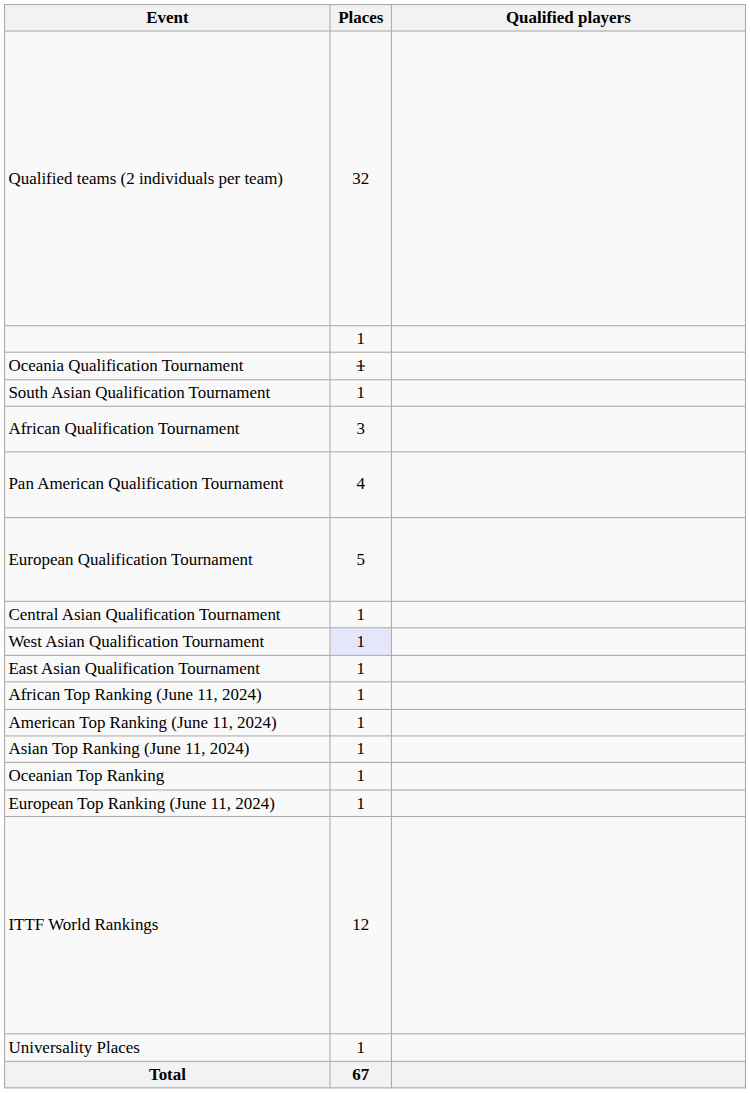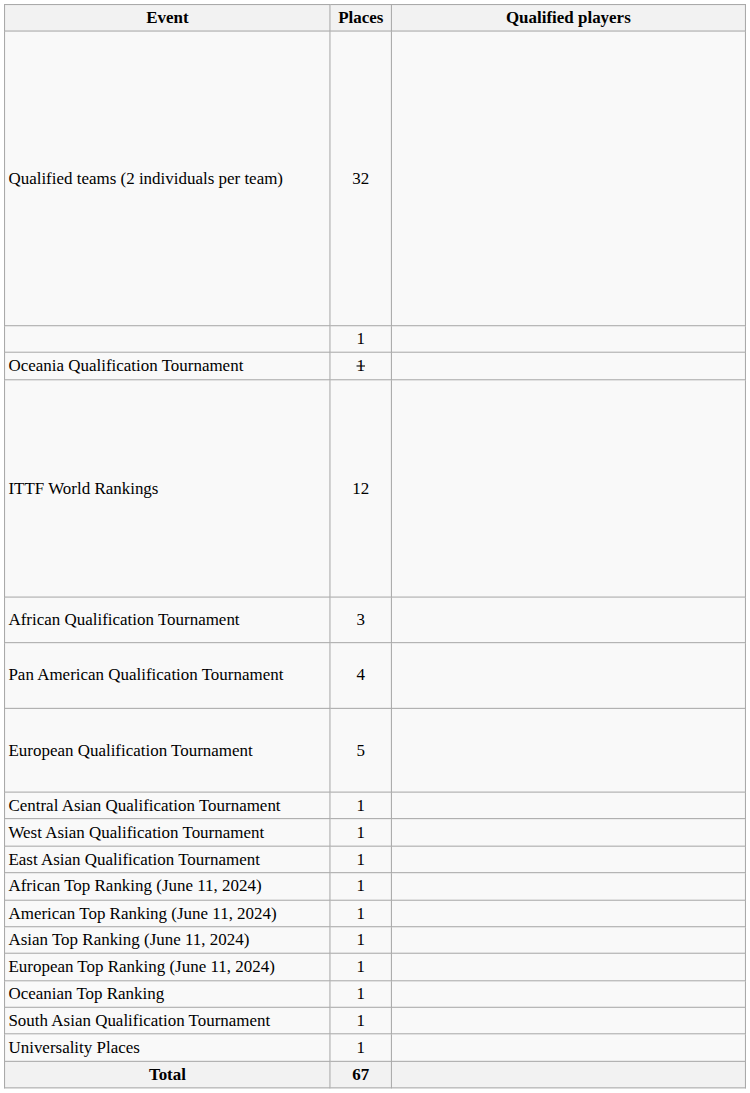 <table class="wikitable" style="text-align:left; font-size:100%" width=700>
 <tr>
 <th width=300>Event</th>
 <th width=50>Places</th>
 <th>Qualified players</th>
 </tr>
 <tr>
 <td>Qualified teams (2 individuals per team)</td>
 <td align=center>32</td>
 <td> <br> <br><br><br><br> <br><br><br><br><br> <br><br><br> <br><br></td>
 </tr>
 <tr>
 <td></td>
 <td align=center>1</td>
 <td></td>
 </tr>
 <tr>
 <td>Oceania Qualification Tournament</td>
 <td align=center><s>1</s></td>
 <td><s></s></td>
 </tr>
 <tr>
-<td>South Asian Qualification Tournament</td>
-<td align=center>1</td>
-<td></td>
+<td>ITTF World Rankings</td>
+<td align=center>12</td>
+<td><br><br><br><br><br><br><br><br><br><br><br></td>
 </tr>
 <tr>
 <td>African Qualification Tournament</td>
 <td align=center>3</td>
 <td><br><br></td>
 </tr>
 <tr>
 <td>Pan American Qualification Tournament</td>
 <td align=center>4</td>
 <td><br><br><br></td>
 </tr>
 <tr>
 <td>European Qualification Tournament</td>
 <td align=center>5</td>
 <td><br><br><br><br></td>
 </tr>
 <tr>
 <td>Central Asian Qualification Tournament</td>
 <td align=center>1</td>
 <td></td>
 </tr>
 <tr>
 <td>West Asian Qualification Tournament</td>
-<td align=center style="background: lavender;">1</td>
+<td align=center>1</td>
 <td></td>
 </tr>
 <tr>
 <td>East Asian Qualification Tournament</td>
 <td align=center>1</td>
 <td></td>
 </tr>
 <tr>
 <td>African Top Ranking (June 11, 2024)</td>
 <td align=center>1</td>
 <td></td>
 </tr>
 <tr>
 <td>American Top Ranking (June 11, 2024)</td>
 <td align=center>1</td>
 <td></td>
 </tr>
 <tr>
 <td>Asian Top Ranking (June 11, 2024)</td>
 <td align=center>1</td>
 <td></td>
 </tr>
 <tr>
+<td>European Top Ranking (June 11, 2024)</td>
+<td align=center>1</td>
+<td></td>
+</tr>
+<tr>
 <td>Oceanian Top Ranking</td>
 <td align=center>1</td>
 <td><s></s><br></td>
 </tr>
 <tr>
-<td>European Top Ranking (June 11, 2024)</td>
+<td>South Asian Qualification Tournament</td>
 <td align=center>1</td>
 <td></td>
-</tr>
-<tr>
-<td>ITTF World Rankings</td>
-<td align=center>12</td>
-<td><br><br><br><br><br><br><br><br><br><br><br></td>
 </tr>
 <tr>
 <td>Universality Places</td>
 <td align=center>1</td>
 <td></td>
 </tr>
 <tr>
 <th>Total</th>
 <th>67</th>
 <th></th>
 </tr>
 </table>
